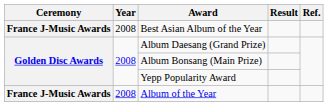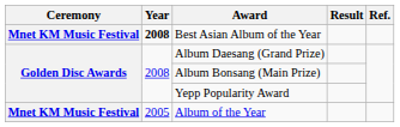 <table class="wikitable plainrowheaders sortable">
 <tr>
 <th>Ceremony</th>
 <th>Year</th>
 <th>Award</th>
 <th>Result</th>
 <th class="unsortable">Ref.</th>
 </tr>
 <tr>
-<th scope="row">France J-Music Awards</th>
-<td>2008</td>
+<th scope="row"><a href='#'>Mnet KM Music Festival</a></th>
+<td><strong>2008</strong></td>
 <td>Best Asian Album of the Year</td>
 <td></td>
 <td style="text-align:center"></td>
 </tr>
 <tr>
 <th scope="row" rowspan="3"><a href='#'>Golden Disc Awards</a></th>
 <td rowspan="3"><a href='#'>2008</a></td>
 <td>Album Daesang (Grand Prize)</td>
 <td></td>
 <td rowspan="3" style="text-align:center"></td>
 </tr>
 <tr>
 <td>Album Bonsang (Main Prize)</td>
 <td></td>
 </tr>
 <tr>
 <td>Yepp Popularity Award</td>
 <td></td>
 </tr>
 <tr>
-<th scope="row">France J-Music Awards</th>
-<td><a href='#'>2008</a></td>
+<th scope="row"><a href='#'>Mnet KM Music Festival</a></th>
+<td><a href='#'>2005</a></td>
 <td><a href='#'>Album of the Year</a></td>
 <td></td>
 <td style="text-align:center"></td>
 </tr>
 </table>
